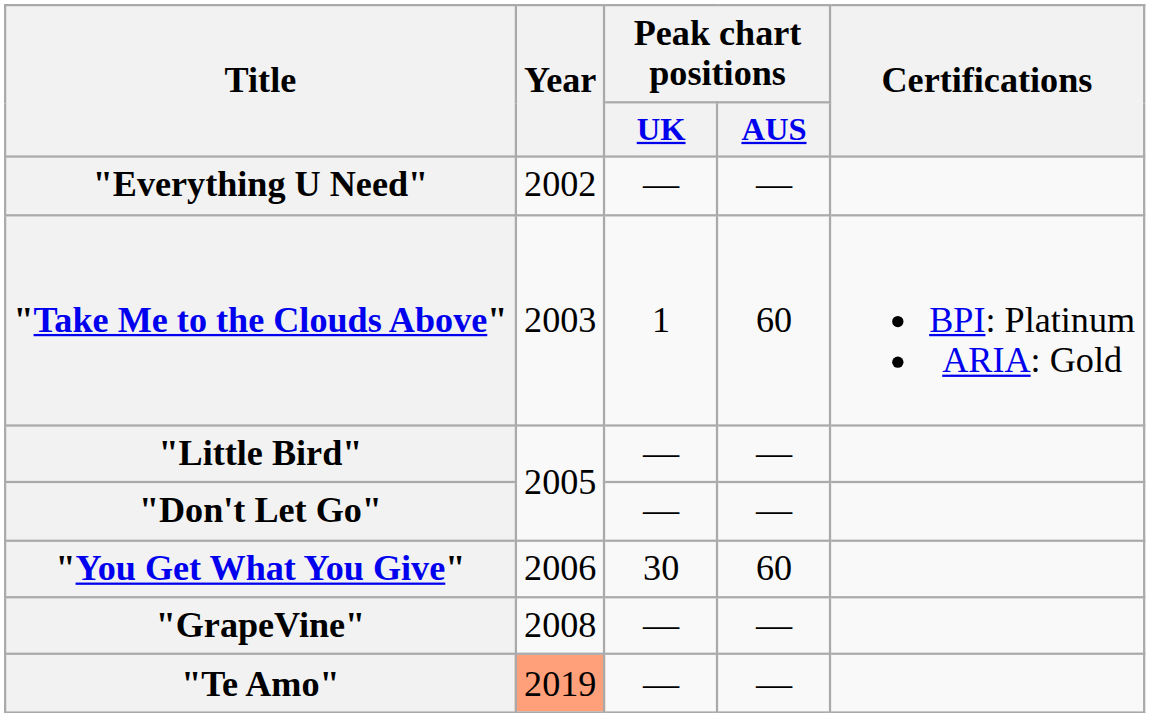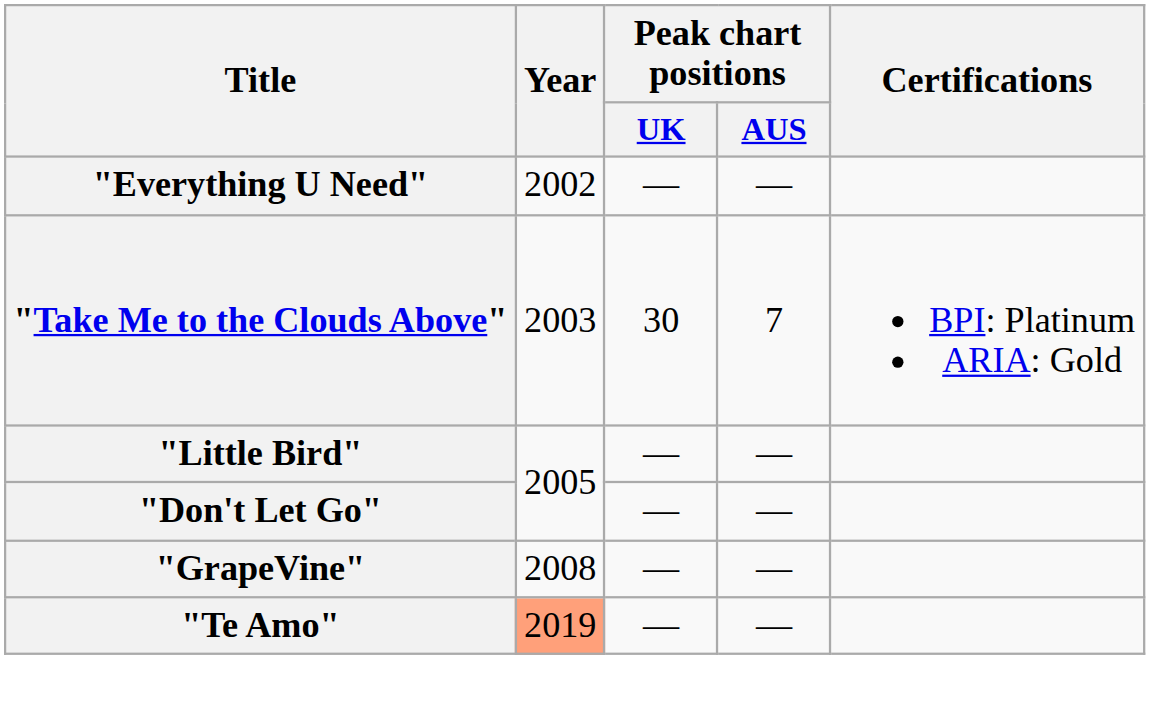 <table class="wikitable plainrowheaders" style="text-align:center;">
 <tr>
 <th scope="col" rowspan="2">Title</th>
 <th scope="col" rowspan="2">Year</th>
 <th scope="col" colspan="2">Peak chart positions</th>
 <th scope="col" rowspan="2">Certifications</th>
 </tr>
 <tr>
 <th scope="col" style="width:3em;font-size:90%;"><a href='#'>UK</a><br></th>
 <th scope="col" style="width:3em;font-size:90%;"><a href='#'>AUS</a><br></th>
 </tr>
 <tr>
 <th scope="row">"Everything U Need" </th>
 <td>2002</td>
 <td>—</td>
 <td>—</td>
 <td></td>
 </tr>
 <tr>
 <th scope="row">"<a href='#'>Take Me to the Clouds Above</a>"<br></th>
 <td>2003</td>
-<td>1</td>
-<td>60</td>
+<td>30</td>
+<td>7</td>
 <td><br><ul><li><a href='#'>BPI</a>: Platinum</li><li><a href='#'>ARIA</a>: Gold</li></ul></td>
 </tr>
 <tr>
 <th scope="row">"Little Bird" <br></th>
 <td rowspan="2">2005</td>
 <td>—</td>
 <td>—</td>
 <td></td>
 </tr>
 <tr>
 <th scope="row">"Don't Let Go"<br></th>
 <td>—</td>
 <td>—</td>
-<td></td>
-</tr>
-<tr>
-<th scope="row">"<a href='#'>You Get What You Give</a>"<br></th>
-<td>2006</td>
-<td>30</td>
-<td>60</td>
 <td></td>
 </tr>
 <tr>
 <th scope="row">"GrapeVine" <br></th>
 <td>2008</td>
 <td>—</td>
 <td>—</td>
 <td></td>
 </tr>
 <tr>
 <th scope="row">"Te Amo"</th>
 <td style="background: lightsalmon;">2019</td>
 <td>—</td>
 <td>—</td>
 <td></td>
 </tr>
 </table>
